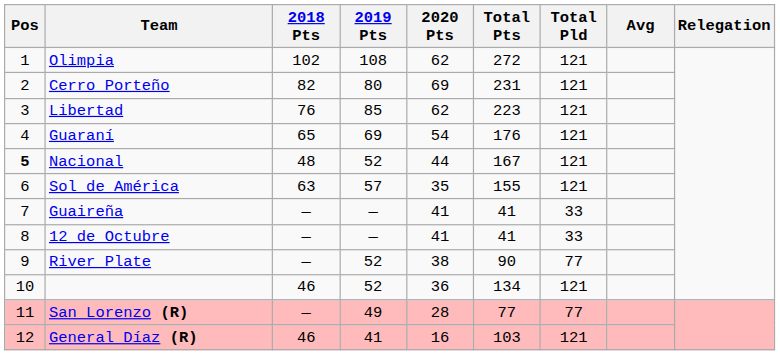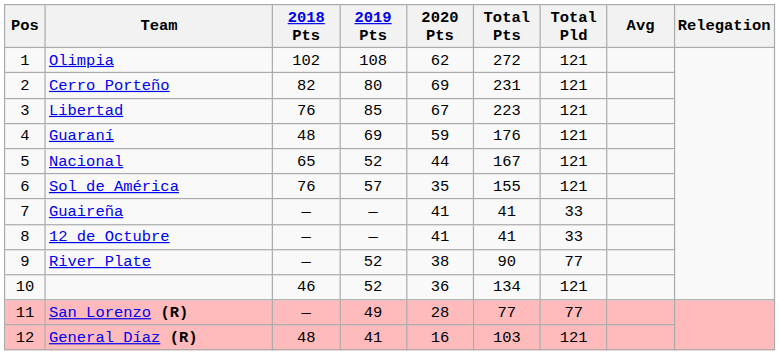 <table class="wikitable" style="text-align:center">
 <tr>
 <th width=28>Pos<br></th>
 <th width=185>Team<br></th>
 <th width=50><a href='#'>2018</a><br>Pts</th>
 <th width=50><a href='#'>2019</a><br>Pts</th>
 <th width=50>2020<br>Pts</th>
 <th width=50>Total<br>Pts</th>
 <th width=50>Total<br>Pld</th>
 <th width=50>Avg</th>
 <th>Relegation</th>
 </tr>
 <tr>
 <td>1</td>
 <td align="left"><a href='#'>Olimpia</a></td>
 <td>102</td>
 <td>108</td>
 <td>62</td>
 <td>272</td>
 <td>121</td>
 <td><strong></strong></td>
 </tr>
 <tr>
 <td>2</td>
 <td align="left"><a href='#'>Cerro Porteño</a></td>
 <td>82</td>
 <td>80</td>
 <td>69</td>
 <td>231</td>
 <td>121</td>
 <td><strong></strong></td>
 </tr>
 <tr>
 <td>3</td>
 <td align="left"><a href='#'>Libertad</a></td>
 <td>76</td>
 <td>85</td>
-<td>62</td>
+<td>67</td>
 <td>223</td>
 <td>121</td>
 <td><strong></strong></td>
 </tr>
 <tr>
 <td>4</td>
 <td align="left"><a href='#'>Guaraní</a></td>
-<td>65</td>
+<td>48</td>
 <td>69</td>
-<td>54</td>
+<td>59</td>
 <td>176</td>
 <td>121</td>
 <td><strong></strong></td>
 </tr>
 <tr>
-<td><strong>5</strong></td>
+<td>5</td>
 <td align="left"><a href='#'>Nacional</a></td>
-<td>48</td>
+<td>65</td>
 <td>52</td>
 <td>44</td>
 <td>167</td>
 <td>121</td>
 <td><strong></strong></td>
 </tr>
 <tr>
 <td>6</td>
 <td align="left"><a href='#'>Sol de América</a></td>
-<td>63</td>
+<td>76</td>
 <td>57</td>
 <td>35</td>
 <td>155</td>
 <td>121</td>
 <td><strong></strong></td>
 </tr>
 <tr>
 <td>7</td>
 <td align="left"><a href='#'>Guaireña</a></td>
 <td>—</td>
 <td>—</td>
 <td>41</td>
 <td>41</td>
 <td>33</td>
 <td><strong></strong></td>
 </tr>
 <tr>
 <td>8</td>
 <td align="left"><a href='#'>12 de Octubre</a></td>
 <td>—</td>
 <td>—</td>
 <td>41</td>
 <td>41</td>
 <td>33</td>
 <td><strong></strong></td>
 </tr>
 <tr>
 <td>9</td>
 <td align="left"><a href='#'>River Plate</a></td>
 <td>—</td>
 <td>52</td>
 <td>38</td>
 <td>90</td>
 <td>77</td>
 <td><strong></strong></td>
 </tr>
 <tr>
 <td>10</td>
 <td align="left"></td>
 <td>46</td>
 <td>52</td>
 <td>36</td>
 <td>134</td>
 <td>121</td>
 <td><strong></strong></td>
 </tr>
 <tr bgcolor=#FFBBBB>
 <td>11</td>
 <td align="left"><a href='#'>San Lorenzo</a> <strong>(R)</strong></td>
 <td>—</td>
 <td>49</td>
 <td>28</td>
 <td>77</td>
 <td>77</td>
 <td><strong></strong></td>
 <td rowspan=2></td>
 </tr>
 <tr bgcolor=#FFBBBB>
 <td>12</td>
 <td align="left"><a href='#'>General Díaz</a> <strong>(R)</strong></td>
-<td>46</td>
+<td>48</td>
 <td>41</td>
 <td>16</td>
 <td>103</td>
 <td>121</td>
 <td><strong></strong></td>
 </tr>
 </table>
